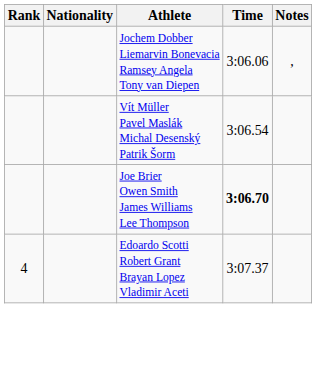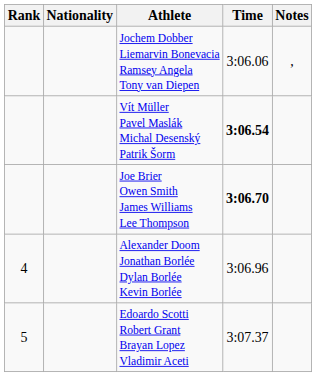 <table class="wikitable sortable" style="text-align:center">
 <tr>
 <th>Rank</th>
 <th>Nationality</th>
 <th>Athlete</th>
 <th>Time</th>
 <th>Notes</th>
 </tr>
 <tr>
 <td></td>
 <td align=left></td>
 <td align=left><small><a href='#'>Jochem Dobber</a><br><a href='#'>Liemarvin Bonevacia</a><br><a href='#'>Ramsey Angela</a><br><a href='#'>Tony van Diepen</a></small></td>
 <td>3:06.06</td>
 <td>, </td>
 </tr>
 <tr>
 <td></td>
 <td align=left></td>
 <td align=left><small><a href='#'>Vít Müller</a><br><a href='#'>Pavel Maslák</a><br><a href='#'>Michal Desenský</a><br><a href='#'>Patrik Šorm</a></small></td>
-<td>3:06.54</td>
+<td><strong>3:06.54</strong></td>
 <td></td>
 </tr>
 <tr>
 <td></td>
 <td align=left></td>
 <td align=left><small><a href='#'>Joe Brier</a><br><a href='#'>Owen Smith</a><br><a href='#'>James Williams</a><br><a href='#'>Lee Thompson</a></small></td>
 <td><strong>3:06.70</strong></td>
 <td></td>
 </tr>
 <tr>
 <td>4</td>
 <td align=left></td>
+<td align=left><small><a href='#'>Alexander Doom</a><br><a href='#'>Jonathan Borlée</a><br><a href='#'>Dylan Borlée</a><br><a href='#'>Kevin Borlée</a></small></td>
+<td>3:06.96</td>
+<td></td>
+</tr>
+<tr>
+<td>5</td>
+<td align=left></td>
 <td align=left><small><a href='#'>Edoardo Scotti</a><br><a href='#'>Robert Grant</a><br><a href='#'>Brayan Lopez</a><br><a href='#'>Vladimir Aceti</a></small></td>
 <td>3:07.37</td>
 <td></td>
 </tr>
 </table>
